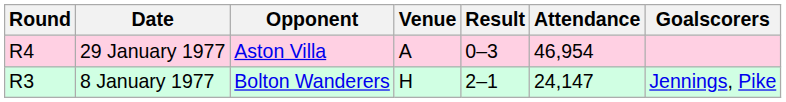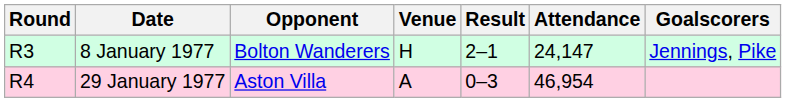 <table class="wikitable">
 <tr>
 <th>Round</th>
 <th>Date</th>
 <th>Opponent</th>
 <th>Venue</th>
 <th>Result</th>
 <th>Attendance</th>
 <th>Goalscorers</th>
 </tr>
+<tr style="background-color: #d0ffe3;">
+<td>R3</td>
+<td>8 January 1977</td>
+<td><a href='#'>Bolton Wanderers</a></td>
+<td>H</td>
+<td>2–1</td>
+<td>24,147</td>
+<td><a href='#'>Jennings</a>, <a href='#'>Pike</a></td>
+</tr>
 <tr style="background-color: #ffd0e3;">
 <td>R4</td>
 <td>29 January 1977</td>
 <td><a href='#'>Aston Villa</a></td>
 <td>A</td>
 <td>0–3</td>
 <td>46,954</td>
 <td></td>
 </tr>
-<tr style="background-color: #d0ffe3;">
-<td>R3</td>
-<td>8 January 1977</td>
-<td><a href='#'>Bolton Wanderers</a></td>
-<td>H</td>
-<td>2–1</td>
-<td>24,147</td>
-<td><a href='#'>Jennings</a>, <a href='#'>Pike</a></td>
-</tr>
 </table>
